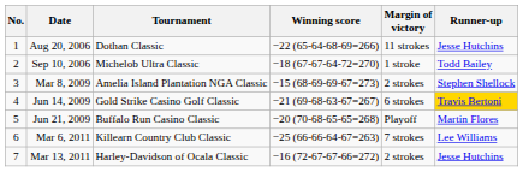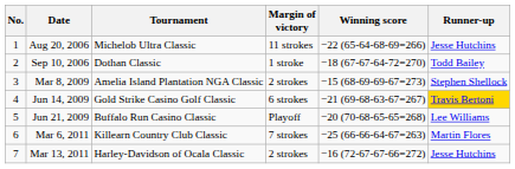 <table class="wikitable" style="font-size:95%;">
 <tr>
 <th>No.</th>
 <th>Date</th>
 <th>Tournament</th>
+<th>Margin of<br>victory</th>
 <th>Winning score</th>
-<th>Margin of<br>victory</th>
 <th>Runner-up</th>
 </tr>
 <tr>
 <td align=center>1</td>
 <td align=right>Aug 20, 2006</td>
-<td>Dothan Classic</td>
+<td>Michelob Ultra Classic</td>
+<td>11 strokes</td>
 <td>−22 (65-64-68-69=266)</td>
-<td>11 strokes</td>
 <td> <a href='#'>Jesse Hutchins</a></td>
 </tr>
 <tr>
 <td align=center>2</td>
 <td align=right>Sep 10, 2006</td>
-<td>Michelob Ultra Classic</td>
+<td>Dothan Classic</td>
+<td>1 stroke</td>
 <td>−18 (67-67-64-72=270)</td>
-<td>1 stroke</td>
 <td> <a href='#'>Todd Bailey</a></td>
 </tr>
 <tr>
 <td align=center>3</td>
 <td align=right>Mar 8, 2009</td>
 <td>Amelia Island Plantation NGA Classic</td>
+<td>2 strokes</td>
 <td>−15 (68-69-69-67=273)</td>
-<td>2 strokes</td>
 <td> <a href='#'>Stephen Shellock</a></td>
 </tr>
 <tr>
 <td align=center>4</td>
 <td align=right>Jun 14, 2009</td>
 <td>Gold Strike Casino Golf Classic</td>
+<td>6 strokes</td>
 <td>−21 (69-68-63-67=267)</td>
-<td>6 strokes</td>
 <td style="background: gold;"> <a href='#'>Travis Bertoni</a></td>
 </tr>
 <tr>
 <td align=center>5</td>
 <td align=right>Jun 21, 2009</td>
 <td>Buffalo Run Casino Classic</td>
+<td>Playoff</td>
 <td>−20 (70-68-65-65=268)</td>
-<td>Playoff</td>
-<td> <a href='#'>Martin Flores</a></td>
+<td> <a href='#'>Lee Williams</a></td>
 </tr>
 <tr>
 <td align=center>6</td>
 <td align=right>Mar 6, 2011</td>
 <td>Killearn Country Club Classic</td>
+<td>7 strokes</td>
 <td>−25 (66-66-64-67=263)</td>
-<td>7 strokes</td>
-<td> <a href='#'>Lee Williams</a></td>
+<td> <a href='#'>Martin Flores</a></td>
 </tr>
 <tr>
 <td align=center>7</td>
 <td align=right>Mar 13, 2011</td>
 <td>Harley-Davidson of Ocala Classic</td>
+<td>2 strokes</td>
 <td>−16 (72-67-67-66=272)</td>
-<td>2 strokes</td>
 <td> <a href='#'>Jesse Hutchins</a></td>
 </tr>
 </table>
